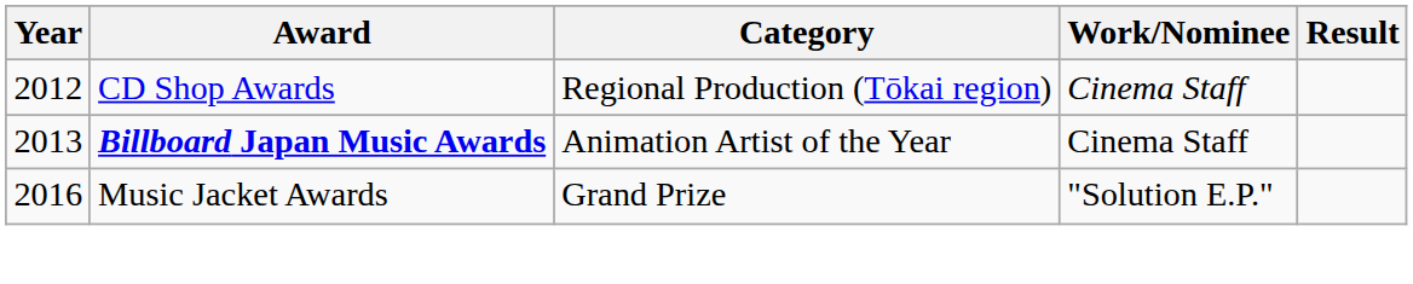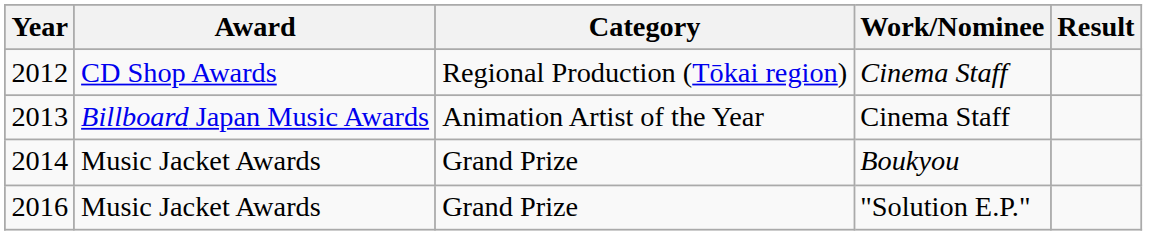 <table class="wikitable">
 <tr>
 <th>Year</th>
 <th>Award</th>
 <th>Category</th>
 <th>Work/Nominee</th>
 <th>Result</th>
 </tr>
 <tr>
 <td align="center">2012</td>
 <td><a href='#'>CD Shop Awards</a></td>
 <td>Regional Production (<a href='#'>Tōkai region</a>)</td>
 <td><em>Cinema Staff</em></td>
 <td></td>
 </tr>
 <tr>
 <td align="center">2013</td>
-<td><strong><a href='#'><em>Billboard</em> Japan Music Awards</a></strong></td>
+<td><a href='#'><em>Billboard</em> Japan Music Awards</a></td>
 <td>Animation Artist of the Year</td>
 <td>Cinema Staff</td>
+<td></td>
+</tr>
+<tr>
+<td align="center">2014</td>
+<td>Music Jacket Awards</td>
+<td>Grand Prize</td>
+<td><em>Boukyou</em></td>
 <td></td>
 </tr>
 <tr>
 <td align="center">2016</td>
 <td>Music Jacket Awards</td>
 <td>Grand Prize</td>
 <td>"Solution E.P."</td>
 <td></td>
 </tr>
 </table>
